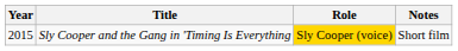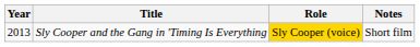 <table class="wikitable sortable">
 <tr>
 <th>Year</th>
 <th>Title</th>
 <th>Role</th>
 <th>Notes</th>
 </tr>
 <tr>
-<td>2015</td>
+<td>2013</td>
 <td><em>Sly Cooper and the Gang in 'Timing Is Everything<strong></td>
 <td style="background: gold;">Sly Cooper (voice)</td>
 <td>Short film</td>
 </tr>
 </table>
